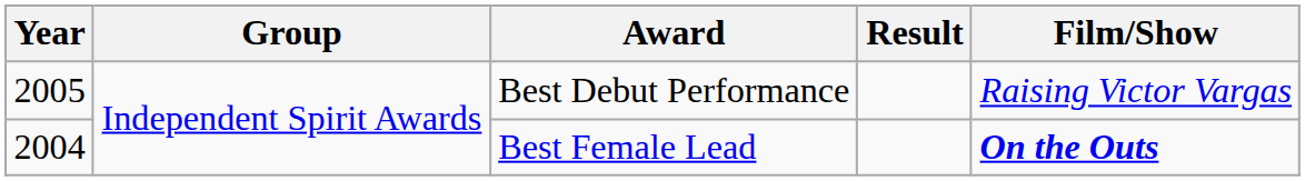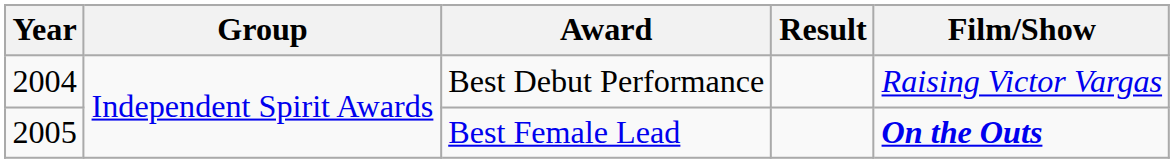 <table class="wikitable">
 <tr>
 <th>Year</th>
 <th>Group</th>
 <th>Award</th>
 <th>Result</th>
 <th>Film/Show</th>
 </tr>
 <tr>
-<td>2005</td>
+<td>2004</td>
 <td rowspan="2"><a href='#'>Independent Spirit Awards</a></td>
 <td>Best Debut Performance</td>
 <td></td>
 <td><em><a href='#'>Raising Victor Vargas</a></em></td>
 </tr>
 <tr>
-<td>2004</td>
+<td>2005</td>
 <td><a href='#'>Best Female Lead</a></td>
 <td></td>
 <td><strong><em><a href='#'>On the Outs</a></em></strong></td>
 </tr>
 </table>
